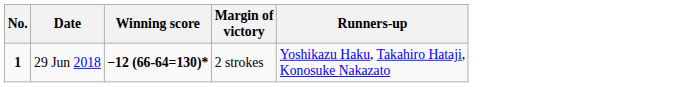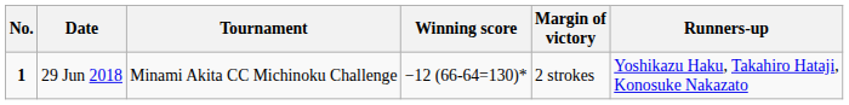 <table class="wikitable" style="font-size:95%;">
 <tr>
 <th>No.</th>
 <th>Date</th>
+<th>Tournament</th>
 <th>Winning score</th>
 <th>Margin of<br>victory</th>
 <th>Runners-up</th>
 </tr>
 <tr>
 <td align=center><strong>1</strong></td>
 <td align=right>29 Jun <a href='#'>2018</a></td>
-<td><strong>−12 (66-64=130)*</strong></td>
+<td>Minami Akita CC Michinoku Challenge</td>
+<td>−12 (66-64=130)*</td>
 <td>2 strokes</td>
 <td> <a href='#'>Yoshikazu Haku</a>,  <a href='#'>Takahiro Hataji</a>,<br> <a href='#'>Konosuke Nakazato</a></td>
 </tr>
 </table>
